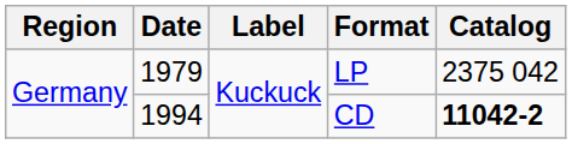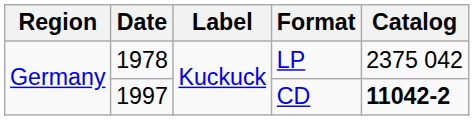 <table class="wikitable">
 <tr>
 <th>Region</th>
 <th>Date</th>
 <th>Label</th>
 <th>Format</th>
 <th>Catalog</th>
 </tr>
 <tr>
 <td rowspan="2"><a href='#'>Germany</a></td>
-<td>1979</td>
+<td>1978</td>
 <td rowspan="2"><a href='#'>Kuckuck</a></td>
 <td><a href='#'>LP</a></td>
 <td>2375 042</td>
 </tr>
 <tr>
-<td>1994</td>
+<td>1997</td>
 <td><a href='#'>CD</a></td>
 <td><strong>11042-2</strong></td>
 </tr>
 </table>
